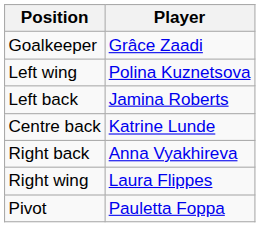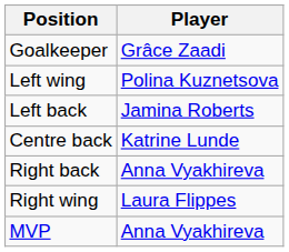 <table class="wikitable">
 <tr>
 <th>Position</th>
 <th>Player</th>
 </tr>
 <tr>
 <td>Goalkeeper</td>
 <td> <a href='#'>Grâce Zaadi</a></td>
 </tr>
 <tr>
 <td>Left wing</td>
 <td> <a href='#'>Polina Kuznetsova</a></td>
 </tr>
 <tr>
 <td>Left back</td>
 <td> <a href='#'>Jamina Roberts</a></td>
 </tr>
 <tr>
 <td>Centre back</td>
 <td> <a href='#'>Katrine Lunde</a></td>
 </tr>
 <tr>
 <td>Right back</td>
 <td> <a href='#'>Anna Vyakhireva</a></td>
 </tr>
 <tr>
 <td>Right wing</td>
 <td> <a href='#'>Laura Flippes</a></td>
 </tr>
 <tr>
-<td>Pivot</td>
-<td> <a href='#'>Pauletta Foppa</a></td>
+<td><a href='#'>MVP</a></td>
+<td> <a href='#'>Anna Vyakhireva</a></td>
 </tr>
 </table>
